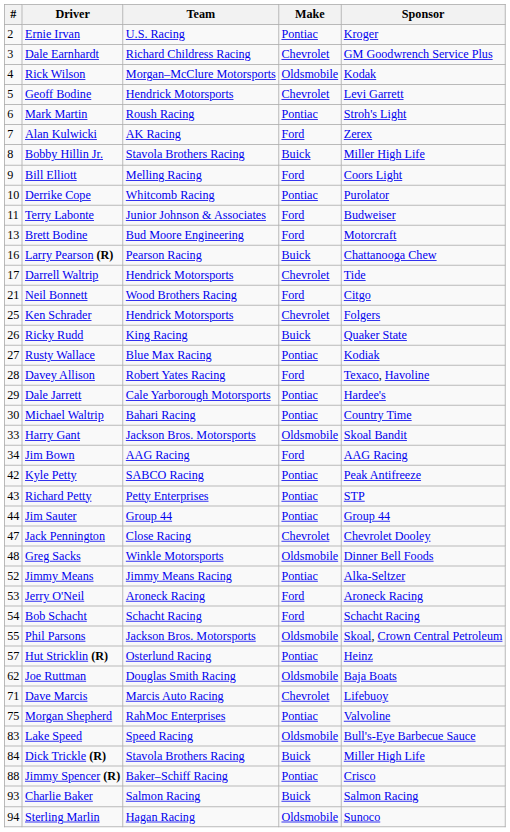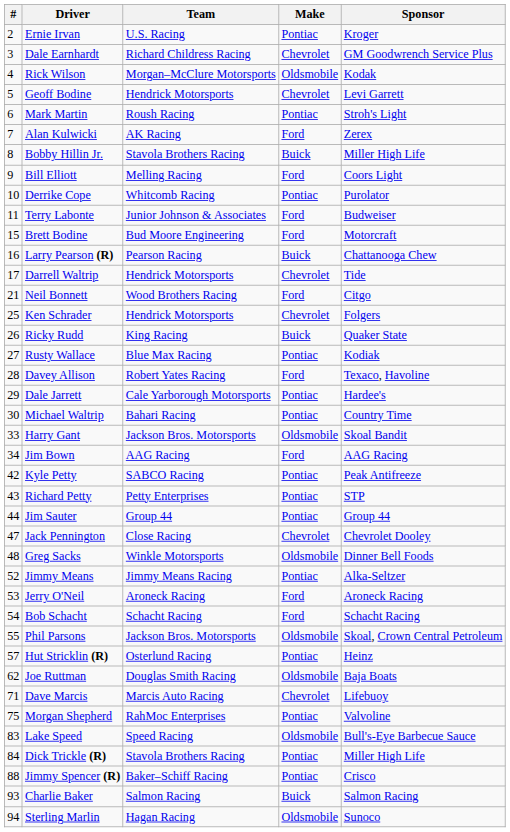 <table class="wikitable" style="font-size:95%">
 <tr>
 <th>#</th>
 <th>Driver</th>
 <th>Team</th>
 <th>Make</th>
 <th>Sponsor</th>
 </tr>
 <tr>
 <td>2</td>
 <td><a href='#'>Ernie Irvan</a></td>
 <td><a href='#'>U.S. Racing</a></td>
 <td><a href='#'>Pontiac</a></td>
 <td><a href='#'>Kroger</a></td>
 </tr>
 <tr>
 <td>3</td>
 <td><a href='#'>Dale Earnhardt</a></td>
 <td><a href='#'>Richard Childress Racing</a></td>
 <td><a href='#'>Chevrolet</a></td>
 <td><a href='#'>GM Goodwrench Service Plus</a></td>
 </tr>
 <tr>
 <td>4</td>
 <td><a href='#'>Rick Wilson</a></td>
 <td><a href='#'>Morgan–McClure Motorsports</a></td>
 <td><a href='#'>Oldsmobile</a></td>
 <td><a href='#'>Kodak</a></td>
 </tr>
 <tr>
 <td>5</td>
 <td><a href='#'>Geoff Bodine</a></td>
 <td><a href='#'>Hendrick Motorsports</a></td>
 <td><a href='#'>Chevrolet</a></td>
 <td><a href='#'>Levi Garrett</a></td>
 </tr>
 <tr>
 <td>6</td>
 <td><a href='#'>Mark Martin</a></td>
 <td><a href='#'>Roush Racing</a></td>
 <td><a href='#'>Pontiac</a></td>
 <td><a href='#'>Stroh's Light</a></td>
 </tr>
 <tr>
 <td>7</td>
 <td><a href='#'>Alan Kulwicki</a></td>
 <td><a href='#'>AK Racing</a></td>
 <td><a href='#'>Ford</a></td>
 <td><a href='#'>Zerex</a></td>
 </tr>
 <tr>
 <td>8</td>
 <td><a href='#'>Bobby Hillin Jr.</a></td>
 <td><a href='#'>Stavola Brothers Racing</a></td>
 <td><a href='#'>Buick</a></td>
 <td><a href='#'>Miller High Life</a></td>
 </tr>
 <tr>
 <td>9</td>
 <td><a href='#'>Bill Elliott</a></td>
 <td><a href='#'>Melling Racing</a></td>
 <td><a href='#'>Ford</a></td>
 <td><a href='#'>Coors Light</a></td>
 </tr>
 <tr>
 <td>10</td>
 <td><a href='#'>Derrike Cope</a></td>
 <td><a href='#'>Whitcomb Racing</a></td>
 <td><a href='#'>Pontiac</a></td>
 <td><a href='#'>Purolator</a></td>
 </tr>
 <tr>
 <td>11</td>
 <td><a href='#'>Terry Labonte</a></td>
 <td><a href='#'>Junior Johnson & Associates</a></td>
 <td><a href='#'>Ford</a></td>
 <td><a href='#'>Budweiser</a></td>
 </tr>
 <tr>
-<td>13</td>
+<td>15</td>
 <td><a href='#'>Brett Bodine</a></td>
 <td><a href='#'>Bud Moore Engineering</a></td>
 <td><a href='#'>Ford</a></td>
 <td><a href='#'>Motorcraft</a></td>
 </tr>
 <tr>
 <td>16</td>
 <td><a href='#'>Larry Pearson</a> <strong>(R)</strong></td>
 <td><a href='#'>Pearson Racing</a></td>
 <td><a href='#'>Buick</a></td>
 <td><a href='#'>Chattanooga Chew</a></td>
 </tr>
 <tr>
 <td>17</td>
 <td><a href='#'>Darrell Waltrip</a></td>
 <td><a href='#'>Hendrick Motorsports</a></td>
 <td><a href='#'>Chevrolet</a></td>
 <td><a href='#'>Tide</a></td>
 </tr>
 <tr>
 <td>21</td>
 <td><a href='#'>Neil Bonnett</a></td>
 <td><a href='#'>Wood Brothers Racing</a></td>
 <td><a href='#'>Ford</a></td>
 <td><a href='#'>Citgo</a></td>
 </tr>
 <tr>
 <td>25</td>
 <td><a href='#'>Ken Schrader</a></td>
 <td><a href='#'>Hendrick Motorsports</a></td>
 <td><a href='#'>Chevrolet</a></td>
 <td><a href='#'>Folgers</a></td>
 </tr>
 <tr>
 <td>26</td>
 <td><a href='#'>Ricky Rudd</a></td>
 <td><a href='#'>King Racing</a></td>
 <td><a href='#'>Buick</a></td>
 <td><a href='#'>Quaker State</a></td>
 </tr>
 <tr>
 <td>27</td>
 <td><a href='#'>Rusty Wallace</a></td>
 <td><a href='#'>Blue Max Racing</a></td>
 <td><a href='#'>Pontiac</a></td>
 <td><a href='#'>Kodiak</a></td>
 </tr>
 <tr>
 <td>28</td>
 <td><a href='#'>Davey Allison</a></td>
 <td><a href='#'>Robert Yates Racing</a></td>
 <td><a href='#'>Ford</a></td>
 <td><a href='#'>Texaco</a>, <a href='#'>Havoline</a></td>
 </tr>
 <tr>
 <td>29</td>
 <td><a href='#'>Dale Jarrett</a></td>
 <td><a href='#'>Cale Yarborough Motorsports</a></td>
 <td><a href='#'>Pontiac</a></td>
 <td><a href='#'>Hardee's</a></td>
 </tr>
 <tr>
 <td>30</td>
 <td><a href='#'>Michael Waltrip</a></td>
 <td><a href='#'>Bahari Racing</a></td>
 <td><a href='#'>Pontiac</a></td>
 <td><a href='#'>Country Time</a></td>
 </tr>
 <tr>
 <td>33</td>
 <td><a href='#'>Harry Gant</a></td>
 <td><a href='#'>Jackson Bros. Motorsports</a></td>
 <td><a href='#'>Oldsmobile</a></td>
 <td><a href='#'>Skoal Bandit</a></td>
 </tr>
 <tr>
 <td>34</td>
 <td><a href='#'>Jim Bown</a></td>
 <td><a href='#'>AAG Racing</a></td>
 <td><a href='#'>Ford</a></td>
 <td><a href='#'>AAG Racing</a></td>
 </tr>
 <tr>
 <td>42</td>
 <td><a href='#'>Kyle Petty</a></td>
 <td><a href='#'>SABCO Racing</a></td>
 <td><a href='#'>Pontiac</a></td>
 <td><a href='#'>Peak Antifreeze</a></td>
 </tr>
 <tr>
 <td>43</td>
 <td><a href='#'>Richard Petty</a></td>
 <td><a href='#'>Petty Enterprises</a></td>
 <td><a href='#'>Pontiac</a></td>
 <td><a href='#'>STP</a></td>
 </tr>
 <tr>
 <td>44</td>
 <td><a href='#'>Jim Sauter</a></td>
 <td><a href='#'>Group 44</a></td>
 <td><a href='#'>Pontiac</a></td>
 <td><a href='#'>Group 44</a></td>
 </tr>
 <tr>
 <td>47</td>
 <td><a href='#'>Jack Pennington</a></td>
 <td><a href='#'>Close Racing</a></td>
 <td><a href='#'>Chevrolet</a></td>
 <td><a href='#'>Chevrolet Dooley</a></td>
 </tr>
 <tr>
 <td>48</td>
 <td><a href='#'>Greg Sacks</a></td>
 <td><a href='#'>Winkle Motorsports</a></td>
 <td><a href='#'>Oldsmobile</a></td>
 <td><a href='#'>Dinner Bell Foods</a></td>
 </tr>
 <tr>
 <td>52</td>
 <td><a href='#'>Jimmy Means</a></td>
 <td><a href='#'>Jimmy Means Racing</a></td>
 <td><a href='#'>Pontiac</a></td>
 <td><a href='#'>Alka-Seltzer</a></td>
 </tr>
 <tr>
 <td>53</td>
 <td><a href='#'>Jerry O'Neil</a></td>
 <td><a href='#'>Aroneck Racing</a></td>
 <td><a href='#'>Ford</a></td>
 <td><a href='#'>Aroneck Racing</a></td>
 </tr>
 <tr>
 <td>54</td>
 <td><a href='#'>Bob Schacht</a></td>
 <td><a href='#'>Schacht Racing</a></td>
 <td><a href='#'>Ford</a></td>
 <td><a href='#'>Schacht Racing</a></td>
 </tr>
 <tr>
 <td>55</td>
 <td><a href='#'>Phil Parsons</a></td>
 <td><a href='#'>Jackson Bros. Motorsports</a></td>
 <td><a href='#'>Oldsmobile</a></td>
 <td><a href='#'>Skoal</a>, <a href='#'>Crown Central Petroleum</a></td>
 </tr>
 <tr>
 <td>57</td>
 <td><a href='#'>Hut Stricklin</a> <strong>(R)</strong></td>
 <td><a href='#'>Osterlund Racing</a></td>
 <td><a href='#'>Pontiac</a></td>
 <td><a href='#'>Heinz</a></td>
 </tr>
 <tr>
 <td>62</td>
 <td><a href='#'>Joe Ruttman</a></td>
 <td><a href='#'>Douglas Smith Racing</a></td>
 <td><a href='#'>Oldsmobile</a></td>
 <td><a href='#'>Baja Boats</a></td>
 </tr>
 <tr>
 <td>71</td>
 <td><a href='#'>Dave Marcis</a></td>
 <td><a href='#'>Marcis Auto Racing</a></td>
 <td><a href='#'>Chevrolet</a></td>
 <td><a href='#'>Lifebuoy</a></td>
 </tr>
 <tr>
 <td>75</td>
 <td><a href='#'>Morgan Shepherd</a></td>
 <td><a href='#'>RahMoc Enterprises</a></td>
 <td><a href='#'>Pontiac</a></td>
 <td><a href='#'>Valvoline</a></td>
 </tr>
 <tr>
 <td>83</td>
 <td><a href='#'>Lake Speed</a></td>
 <td><a href='#'>Speed Racing</a></td>
 <td><a href='#'>Oldsmobile</a></td>
 <td><a href='#'>Bull's-Eye Barbecue Sauce</a></td>
 </tr>
 <tr>
 <td>84</td>
 <td><a href='#'>Dick Trickle</a> <strong>(R)</strong></td>
 <td><a href='#'>Stavola Brothers Racing</a></td>
-<td><a href='#'>Buick</a></td>
+<td><a href='#'>Pontiac</a></td>
 <td><a href='#'>Miller High Life</a></td>
 </tr>
 <tr>
 <td>88</td>
 <td><a href='#'>Jimmy Spencer</a> <strong>(R)</strong></td>
 <td><a href='#'>Baker–Schiff Racing</a></td>
 <td><a href='#'>Pontiac</a></td>
 <td><a href='#'>Crisco</a></td>
 </tr>
 <tr>
 <td>93</td>
 <td><a href='#'>Charlie Baker</a></td>
 <td><a href='#'>Salmon Racing</a></td>
 <td><a href='#'>Buick</a></td>
 <td><a href='#'>Salmon Racing</a></td>
 </tr>
 <tr>
 <td>94</td>
 <td><a href='#'>Sterling Marlin</a></td>
 <td><a href='#'>Hagan Racing</a></td>
 <td><a href='#'>Oldsmobile</a></td>
 <td><a href='#'>Sunoco</a></td>
 </tr>
 </table>
